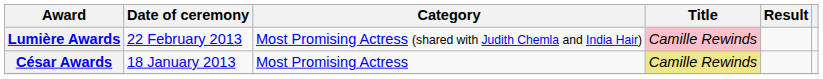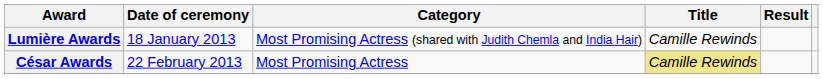 <table class="wikitable plainrowheaders sortable">
 <tr>
 <th scope="col">Award</th>
 <th scope="col">Date of ceremony</th>
 <th scope="col">Category</th>
 <th scope="col">Title</th>
 <th scope="col">Result</th>
 <th scope="col"></th>
 </tr>
 <tr>
 <th scope="row"><a href='#'>Lumière Awards</a></th>
-<td><a href='#'>22 February 2013</a></td>
+<td><a href='#'>18 January 2013</a></td>
 <td><a href='#'>Most Promising Actress</a> <small>(shared with <a href='#'>Judith Chemla</a> and <a href='#'>India Hair</a>)</small></td>
-<td style="background: pink;"><em>Camille Rewinds</em></td>
+<td><em>Camille Rewinds</em></td>
 <td></td>
 <td style="text-align:center;"></td>
 </tr>
 <tr>
 <th scope="row"><a href='#'>César Awards</a></th>
-<td><a href='#'>18 January 2013</a></td>
+<td><a href='#'>22 February 2013</a></td>
 <td><a href='#'>Most Promising Actress</a></td>
 <td style="background: khaki;"><em>Camille Rewinds</em></td>
 <td></td>
 <td style="text-align:center;"></td>
 </tr>
 <tr>
 </tr>
 </table>
